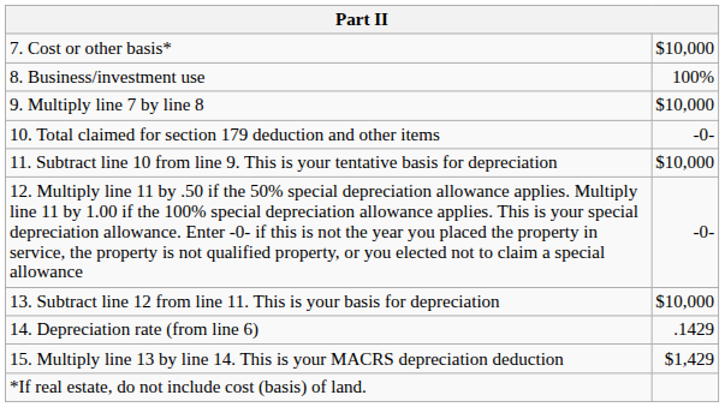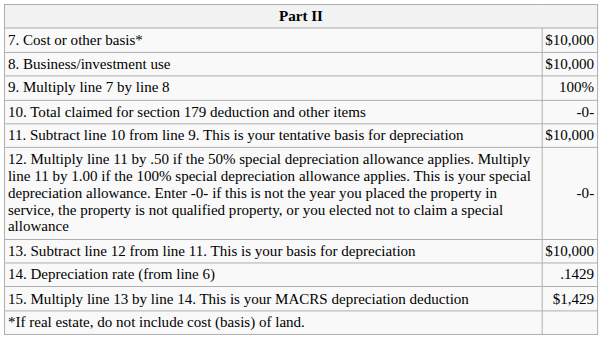 <table class="wikitable" style="width: 50%">
 <tr>
 <th colspan="2">Part II</th>
 </tr>
 <tr>
 <td>7. Cost or other basis*</td>
 <td align="right">$10,000</td>
 </tr>
 <tr>
 <td>8. Business/investment use</td>
-<td align="right">100%</td>
+<td align="right">$10,000</td>
 </tr>
 <tr>
 <td>9. Multiply line 7 by line 8</td>
-<td align="right">$10,000</td>
+<td align="right">100%</td>
 </tr>
 <tr>
 <td>10. Total claimed for section 179 deduction and other items</td>
 <td align="right">-0-</td>
 </tr>
 <tr>
 <td>11. Subtract line 10 from line 9. This is your tentative basis for depreciation</td>
 <td align="right">$10,000</td>
 </tr>
 <tr>
 <td>12. Multiply line 11 by .50 if the 50% special depreciation allowance applies. Multiply line 11 by 1.00 if the 100% special depreciation allowance applies. This is your special depreciation allowance. Enter -0- if this is not the year you placed the property in service, the property is not qualified property, or you elected not to claim a special allowance</td>
 <td align="right">-0-</td>
 </tr>
 <tr>
 <td>13. Subtract line 12 from line 11. This is your basis for depreciation</td>
 <td align="right">$10,000</td>
 </tr>
 <tr>
 <td>14. Depreciation rate (from line 6)</td>
 <td align="right">.1429</td>
 </tr>
 <tr>
 <td>15. Multiply line 13 by line 14. This is your MACRS depreciation deduction</td>
 <td align="right">$1,429</td>
 </tr>
 <tr>
 <td>*If real estate, do not include cost (basis) of land.</td>
 </tr>
 </table>
